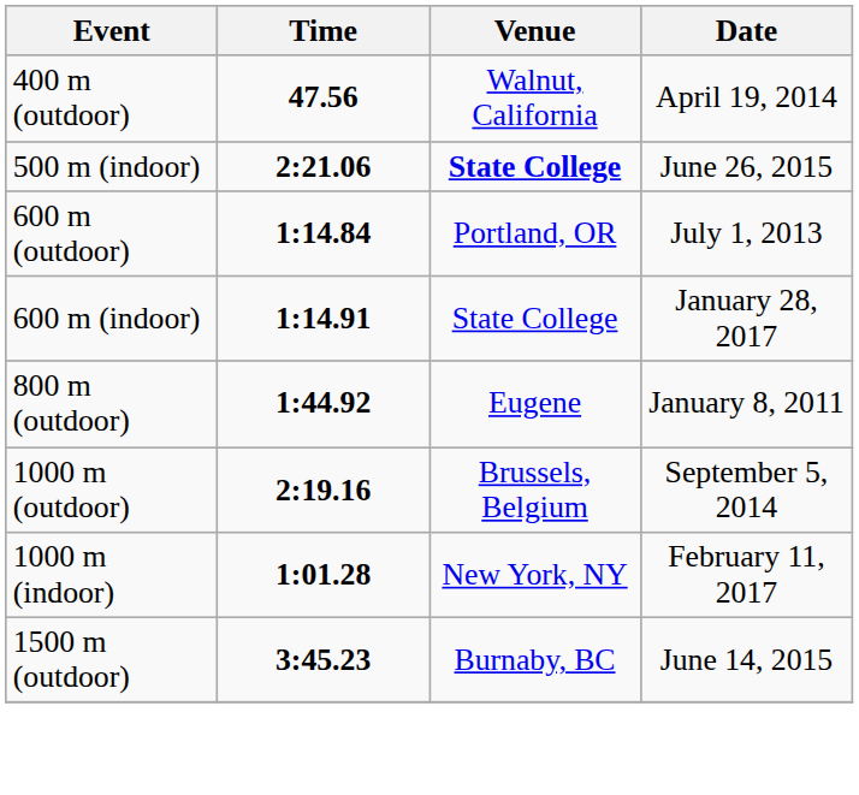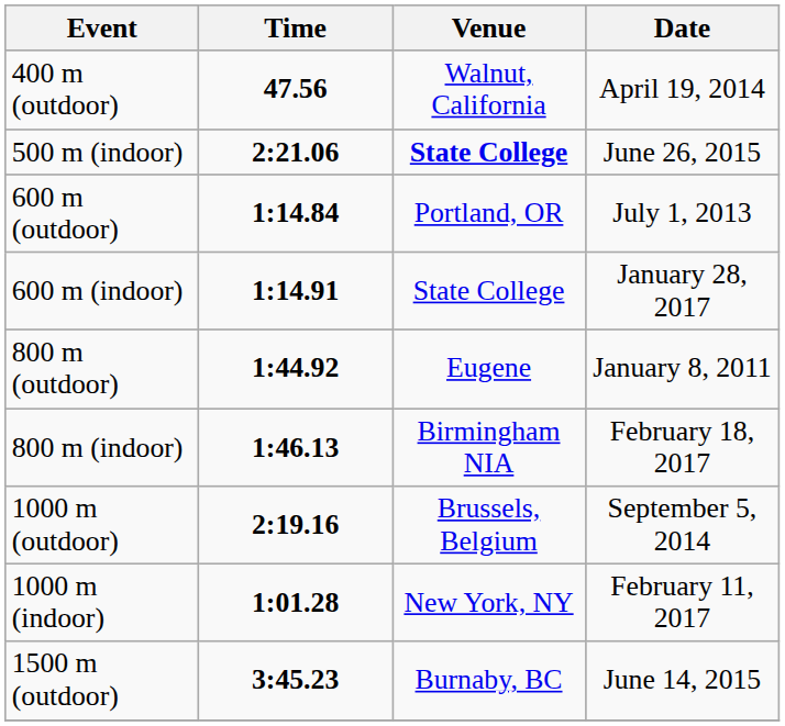 <table class="wikitable" style="font-size:98%; text-align:center;">
 <tr>
 <th width="100">Event</th>
 <th width="100">Time</th>
 <th width="100">Venue</th>
 <th width="100">Date</th>
 </tr>
 <tr>
 <td align="left">400 m (outdoor)</td>
 <td><strong>47.56</strong></td>
 <td><a href='#'>Walnut, California</a></td>
 <td>April 19, 2014</td>
 </tr>
 <tr>
 <td align="left">500 m (indoor)</td>
 <td><strong>2:21.06</strong></td>
 <td><strong><a href='#'>State College</a></strong></td>
 <td>June 26, 2015</td>
 </tr>
 <tr>
 <td align="left">600 m (outdoor)</td>
 <td><strong>1:14.84</strong></td>
 <td><a href='#'>Portland, OR</a></td>
 <td>July 1, 2013</td>
 </tr>
 <tr>
 <td align="left">600 m (indoor)</td>
 <td><strong>1:14.91</strong></td>
 <td><a href='#'>State College</a></td>
 <td>January 28, 2017</td>
 </tr>
 <tr>
 <td align="left">800 m (outdoor)</td>
 <td><strong>1:44.92</strong></td>
 <td><a href='#'>Eugene</a></td>
 <td>January 8, 2011</td>
 </tr>
 <tr>
+<td align="left">800 m (indoor)</td>
+<td><strong>1:46.13</strong></td>
+<td><a href='#'>Birmingham NIA</a></td>
+<td>February 18, 2017</td>
+</tr>
+<tr>
 <td align="left">1000 m (outdoor)</td>
 <td><strong>2:19.16</strong></td>
 <td><a href='#'>Brussels, Belgium</a></td>
 <td>September 5, 2014</td>
 </tr>
 <tr>
 <td align="left">1000 m (indoor)</td>
 <td><strong>1:01.28</strong></td>
 <td><a href='#'>New York, NY</a></td>
 <td>February 11, 2017</td>
 </tr>
 <tr>
 <td align="left">1500 m (outdoor)</td>
 <td><strong>3:45.23</strong></td>
 <td><a href='#'>Burnaby, BC</a></td>
 <td>June 14, 2015</td>
 </tr>
 <tr>
 </tr>
 </table>
